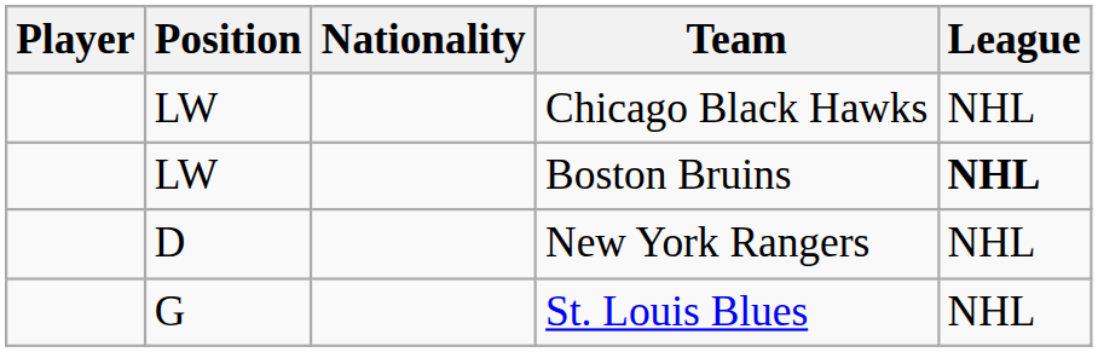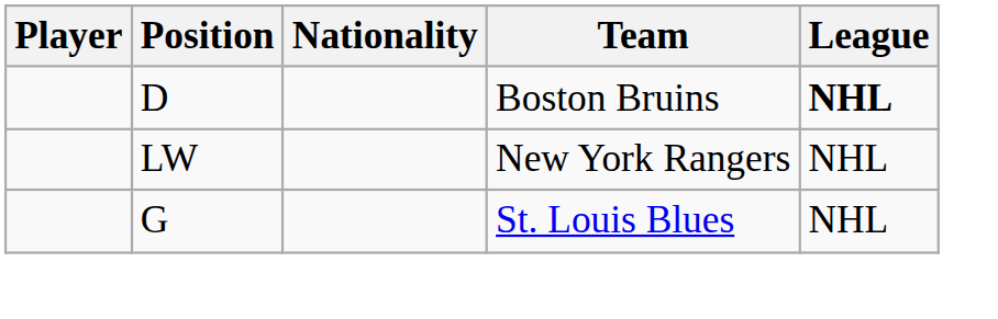 <table class="wikitable sortable">
 <tr>
 <th colspan=1>Player</th>
 <th colspan=1>Position</th>
 <th colspan=1>Nationality</th>
 <th colspan=1>Team</th>
 <th colspan=1>League</th>
 </tr>
 <tr>
 <td></td>
-<td>LW</td>
-<td></td>
-<td>Chicago Black Hawks</td>
-<td>NHL</td>
-</tr>
-<tr>
-<td></td>
-<td>LW</td>
+<td>D</td>
 <td></td>
 <td>Boston Bruins</td>
 <td><strong>NHL</strong></td>
 </tr>
 <tr>
 <td></td>
-<td>D</td>
+<td>LW</td>
 <td></td>
 <td>New York Rangers</td>
 <td>NHL</td>
 </tr>
 <tr>
 <td></td>
 <td>G</td>
 <td></td>
 <td><a href='#'>St. Louis Blues</a></td>
 <td>NHL</td>
 </tr>
 </table>
